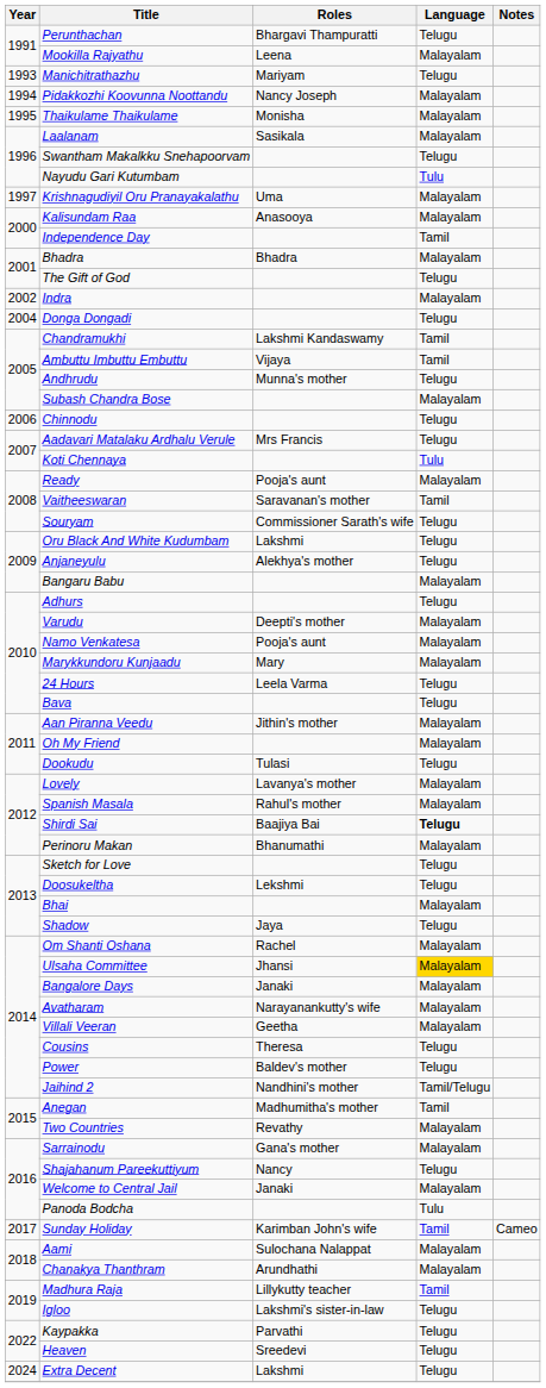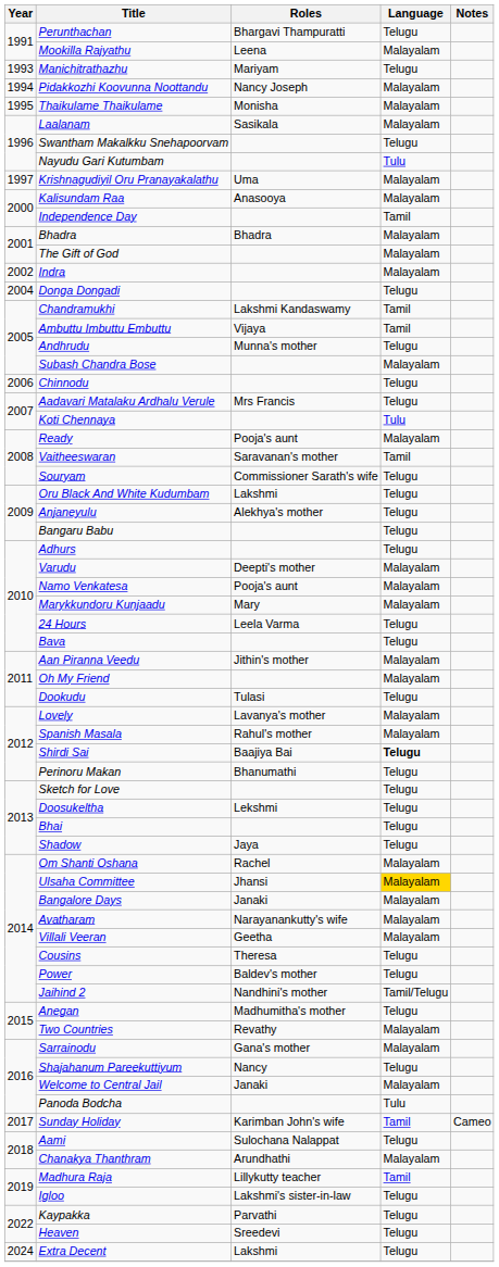 <table class="wikitable sortable sticky-header">
 <tr>
 <th scope="col">Year</th>
 <th scope="col">Title</th>
 <th scope="col">Roles</th>
 <th scope="col">Language</th>
 <th scope="col" class="unsortable">Notes</th>
 </tr>
 <tr>
 <td rowspan=2>1991</td>
 <td><em><a href='#'>Perunthachan</a></em></td>
 <td>Bhargavi Thampuratti</td>
 <td>Telugu</td>
 <td></td>
 </tr>
 <tr>
 <td><em><a href='#'>Mookilla Rajyathu</a></em></td>
 <td>Leena</td>
 <td>Malayalam</td>
 <td></td>
 </tr>
 <tr>
 <td>1993</td>
 <td><em><a href='#'>Manichitrathazhu</a></em></td>
 <td>Mariyam</td>
 <td>Telugu</td>
 <td></td>
 </tr>
 <tr>
 <td>1994</td>
 <td><em><a href='#'>Pidakkozhi Koovunna Noottandu</a></em></td>
 <td>Nancy Joseph</td>
 <td>Malayalam</td>
 <td></td>
 </tr>
 <tr>
 <td>1995</td>
 <td><em><a href='#'>Thaikulame Thaikulame</a></em></td>
 <td>Monisha</td>
 <td>Malayalam</td>
 <td></td>
 </tr>
 <tr>
 <td rowspan=3>1996</td>
 <td><em><a href='#'>Laalanam</a></em></td>
 <td>Sasikala</td>
 <td>Malayalam</td>
 <td></td>
 </tr>
 <tr>
 <td><em>Swantham Makalkku Snehapoorvam</em></td>
 <td></td>
 <td>Telugu</td>
 <td></td>
 </tr>
 <tr>
 <td><em>Nayudu Gari Kutumbam</em></td>
 <td></td>
 <td><a href='#'>Tulu</a></td>
 <td></td>
 </tr>
 <tr>
 <td>1997</td>
 <td><em><a href='#'>Krishnagudiyil Oru Pranayakalathu</a></em></td>
 <td>Uma</td>
 <td>Malayalam</td>
 <td></td>
 </tr>
 <tr>
 <td rowspan=2>2000</td>
 <td><em><a href='#'>Kalisundam Raa</a></em></td>
 <td>Anasooya</td>
 <td>Malayalam</td>
 <td></td>
 </tr>
 <tr>
 <td><em><a href='#'>Independence Day</a></em></td>
 <td></td>
 <td>Tamil</td>
 <td></td>
 </tr>
 <tr>
 <td rowspan=2>2001</td>
 <td><em>Bhadra</em></td>
 <td>Bhadra</td>
 <td>Malayalam</td>
 <td></td>
 </tr>
 <tr>
 <td><em>The Gift of God</em></td>
 <td></td>
-<td>Telugu</td>
+<td>Malayalam</td>
 <td></td>
 </tr>
 <tr>
 <td>2002</td>
 <td><em><a href='#'>Indra</a></em></td>
 <td></td>
 <td>Malayalam</td>
 <td></td>
 </tr>
 <tr>
 <td>2004</td>
 <td><em><a href='#'>Donga Dongadi</a></em></td>
 <td></td>
 <td>Telugu</td>
 <td></td>
 </tr>
 <tr>
 <td rowspan=4>2005</td>
 <td><em><a href='#'>Chandramukhi</a></em></td>
 <td>Lakshmi Kandaswamy</td>
 <td>Tamil</td>
 <td></td>
 </tr>
 <tr>
 <td><em><a href='#'>Ambuttu Imbuttu Embuttu</a></em></td>
 <td>Vijaya</td>
 <td>Tamil</td>
 <td></td>
 </tr>
 <tr>
 <td><em><a href='#'>Andhrudu</a></em></td>
 <td>Munna's mother</td>
 <td>Telugu</td>
 <td></td>
 </tr>
 <tr>
 <td><em><a href='#'>Subash Chandra Bose</a></em></td>
 <td></td>
 <td>Malayalam</td>
 <td></td>
 </tr>
 <tr>
 <td>2006</td>
 <td><em><a href='#'>Chinnodu</a></em></td>
 <td></td>
 <td>Telugu</td>
 <td></td>
 </tr>
 <tr>
 <td rowspan=2>2007</td>
 <td><em><a href='#'>Aadavari Matalaku Ardhalu Verule</a></em></td>
 <td>Mrs Francis</td>
 <td>Telugu</td>
 <td></td>
 </tr>
 <tr>
 <td><em><a href='#'>Koti Chennaya</a></em></td>
 <td></td>
 <td><a href='#'>Tulu</a></td>
 <td></td>
 </tr>
 <tr>
 <td rowspan=3>2008</td>
 <td><em><a href='#'>Ready</a></em></td>
 <td>Pooja's aunt</td>
 <td>Malayalam</td>
 <td></td>
 </tr>
 <tr>
 <td><em><a href='#'>Vaitheeswaran</a></em></td>
 <td>Saravanan's mother</td>
 <td>Tamil</td>
 <td></td>
 </tr>
 <tr>
 <td><em><a href='#'>Souryam</a></em></td>
 <td>Commissioner Sarath's wife</td>
 <td>Telugu</td>
 <td></td>
 </tr>
 <tr>
 <td rowspan=3>2009</td>
 <td><em><a href='#'>Oru Black And White Kudumbam</a></em></td>
 <td>Lakshmi</td>
 <td>Telugu</td>
 <td></td>
 </tr>
 <tr>
 <td><em><a href='#'>Anjaneyulu</a></em></td>
 <td>Alekhya's mother</td>
 <td>Telugu</td>
 <td></td>
 </tr>
 <tr>
 <td><em>Bangaru Babu</em></td>
 <td></td>
-<td>Malayalam</td>
+<td>Telugu</td>
 <td></td>
 </tr>
 <tr>
 <td rowspan=6>2010</td>
 <td><em><a href='#'>Adhurs</a></em></td>
 <td></td>
 <td>Telugu</td>
 <td></td>
 </tr>
 <tr>
 <td><em><a href='#'>Varudu</a></em></td>
 <td>Deepti's mother</td>
 <td>Malayalam</td>
 <td></td>
 </tr>
 <tr>
 <td><em><a href='#'>Namo Venkatesa</a></em></td>
 <td>Pooja's aunt</td>
 <td>Malayalam</td>
 <td></td>
 </tr>
 <tr>
 <td><em><a href='#'>Marykkundoru Kunjaadu</a></em></td>
 <td>Mary</td>
 <td>Malayalam</td>
 <td></td>
 </tr>
 <tr>
 <td><em><a href='#'>24 Hours</a></em></td>
 <td>Leela Varma</td>
 <td>Telugu</td>
 <td></td>
 </tr>
 <tr>
 <td><em><a href='#'>Bava</a></em></td>
 <td></td>
 <td>Telugu</td>
 <td></td>
 </tr>
 <tr>
 <td rowspan=3>2011</td>
 <td><em><a href='#'>Aan Piranna Veedu</a></em></td>
 <td>Jithin's mother</td>
 <td>Malayalam</td>
 <td></td>
 </tr>
 <tr>
 <td><em><a href='#'>Oh My Friend</a></em></td>
 <td></td>
 <td>Malayalam</td>
 <td></td>
 </tr>
 <tr>
 <td><em><a href='#'>Dookudu</a></em></td>
 <td>Tulasi</td>
 <td>Telugu</td>
 <td></td>
 </tr>
 <tr>
 <td rowspan=4>2012</td>
 <td><em><a href='#'>Lovely</a></em></td>
 <td>Lavanya's mother</td>
 <td>Malayalam</td>
 <td></td>
 </tr>
 <tr>
 <td><em><a href='#'>Spanish Masala</a></em></td>
 <td>Rahul's mother</td>
 <td>Malayalam</td>
 <td></td>
 </tr>
 <tr>
 <td><em><a href='#'>Shirdi Sai</a></em></td>
 <td>Baajiya Bai</td>
 <td><strong>Telugu</strong></td>
 <td></td>
 </tr>
 <tr>
 <td><em>Perinoru Makan</em></td>
 <td>Bhanumathi</td>
-<td>Malayalam</td>
+<td>Telugu</td>
 <td></td>
 </tr>
 <tr>
 <td rowspan=4>2013</td>
 <td><em>Sketch for Love</em></td>
 <td></td>
 <td>Telugu</td>
 <td></td>
 </tr>
 <tr>
 <td><em><a href='#'>Doosukeltha</a></em></td>
 <td>Lekshmi</td>
 <td>Telugu</td>
 <td></td>
 </tr>
 <tr>
 <td><em><a href='#'>Bhai</a></em></td>
 <td></td>
-<td>Malayalam</td>
+<td>Telugu</td>
 <td></td>
 </tr>
 <tr>
 <td><em><a href='#'>Shadow</a></em></td>
 <td>Jaya</td>
 <td>Telugu</td>
 <td></td>
 </tr>
 <tr>
 <td rowspan=8>2014</td>
 <td><em><a href='#'>Om Shanti Oshana</a></em></td>
 <td>Rachel</td>
 <td>Malayalam</td>
 <td></td>
 </tr>
 <tr>
 <td><em><a href='#'>Ulsaha Committee</a></em></td>
 <td>Jhansi</td>
 <td style="background: gold;">Malayalam</td>
 <td></td>
 </tr>
 <tr>
 <td><em><a href='#'>Bangalore Days</a></em></td>
 <td>Janaki</td>
 <td>Malayalam</td>
 <td></td>
 </tr>
 <tr>
 <td><em><a href='#'>Avatharam</a></em></td>
 <td>Narayanankutty's wife</td>
 <td>Malayalam</td>
 <td></td>
 </tr>
 <tr>
 <td><em><a href='#'>Villali Veeran</a></em></td>
 <td>Geetha</td>
 <td>Malayalam</td>
 <td></td>
 </tr>
 <tr>
 <td><em><a href='#'>Cousins</a></em></td>
 <td>Theresa</td>
 <td>Telugu</td>
 <td></td>
 </tr>
 <tr>
 <td><em><a href='#'>Power</a></em></td>
 <td>Baldev's mother</td>
 <td>Telugu</td>
 <td></td>
 </tr>
 <tr>
 <td><em><a href='#'>Jaihind 2</a></em></td>
 <td>Nandhini's mother</td>
 <td>Tamil/Telugu</td>
 <td></td>
 </tr>
 <tr>
 <td rowspan=2>2015</td>
 <td><em><a href='#'>Anegan</a></em></td>
 <td>Madhumitha's mother</td>
-<td>Tamil</td>
+<td>Telugu</td>
 <td></td>
 </tr>
 <tr>
 <td><em><a href='#'>Two Countries</a></em></td>
 <td>Revathy</td>
 <td>Malayalam</td>
 <td></td>
 </tr>
 <tr>
 <td rowspan=4>2016</td>
 <td><em><a href='#'>Sarrainodu</a></em></td>
 <td>Gana's mother</td>
 <td>Malayalam</td>
 <td></td>
 </tr>
 <tr>
 <td><em><a href='#'>Shajahanum Pareekuttiyum</a></em></td>
 <td>Nancy</td>
 <td>Telugu</td>
 <td></td>
 </tr>
 <tr>
 <td><em><a href='#'>Welcome to Central Jail</a></em></td>
 <td>Janaki</td>
 <td>Malayalam</td>
 <td></td>
 </tr>
 <tr>
 <td><em>Panoda Bodcha</em></td>
 <td></td>
 <td>Tulu</td>
 <td></td>
 </tr>
 <tr>
 <td>2017</td>
 <td><em><a href='#'>Sunday Holiday</a></em></td>
 <td>Karimban John's wife</td>
 <td><a href='#'>Tamil</a></td>
 <td>Cameo</td>
 </tr>
 <tr>
 <td rowspan=2>2018</td>
 <td><em><a href='#'>Aami</a></em></td>
 <td>Sulochana Nalappat</td>
-<td>Malayalam</td>
+<td>Telugu</td>
 <td></td>
 </tr>
 <tr>
 <td><em><a href='#'>Chanakya Thanthram</a></em></td>
 <td>Arundhathi</td>
 <td>Malayalam</td>
 <td></td>
 </tr>
 <tr>
 <td rowspan=2>2019</td>
 <td><em><a href='#'>Madhura Raja</a></em></td>
 <td>Lillykutty teacher</td>
 <td><a href='#'>Tamil</a></td>
 <td></td>
 </tr>
 <tr>
 <td><em><a href='#'>Igloo</a></em></td>
 <td>Lakshmi's sister-in-law</td>
 <td>Telugu</td>
 <td></td>
 </tr>
 <tr>
 <td rowspan=2>2022</td>
 <td><em>Kaypakka</em></td>
 <td>Parvathi</td>
 <td>Telugu</td>
 <td></td>
 </tr>
 <tr>
 <td><em><a href='#'>Heaven</a></em></td>
 <td>Sreedevi</td>
 <td>Telugu</td>
 <td></td>
 </tr>
 <tr>
 <td>2024</td>
 <td><em><a href='#'>Extra Decent</a></em></td>
 <td>Lakshmi</td>
 <td>Telugu</td>
 <td></td>
 </tr>
 <tr>
 </tr>
 </table>
